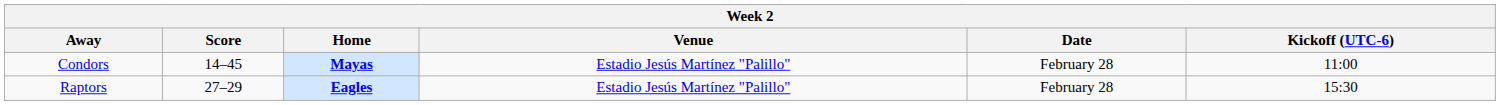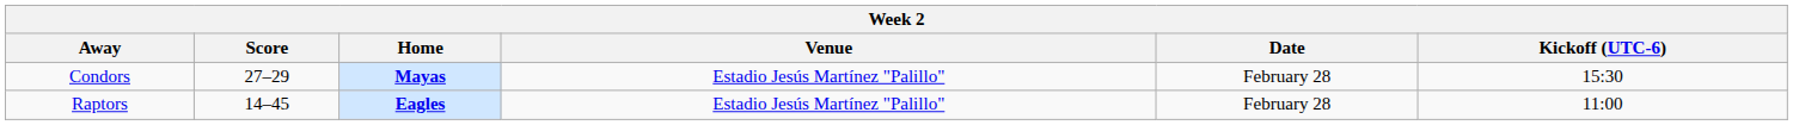 <table class="wikitable mw-collapsible mw-collapsed" style="width:80%;">
 <tr>
 <th colspan="8">Week 2</th>
 </tr>
 <tr>
 <th>Away</th>
 <th>Score</th>
 <th>Home</th>
 <th>Venue</th>
 <th>Date</th>
 <th>Kickoff (<a href='#'>UTC-6</a>)</th>
 </tr>
 <tr align="center">
 <td><a href='#'>Condors</a></td>
+<td>27–29</td>
+<td bgcolor="#D0E7FF"><strong><a href='#'>Mayas</a></strong></td>
+<td><a href='#'>Estadio Jesús Martínez "Palillo"</a></td>
+<td>February 28</td>
+<td>15:30</td>
+</tr>
+<tr align="center">
+<td><a href='#'>Raptors</a></td>
 <td>14–45</td>
-<td bgcolor="#D0E7FF"><strong><a href='#'>Mayas</a></strong></td>
+<td bgcolor="#D0E7FF"><strong><a href='#'>Eagles</a></strong></td>
 <td><a href='#'>Estadio Jesús Martínez "Palillo"</a></td>
 <td>February 28</td>
 <td>11:00</td>
 </tr>
-<tr align="center">
-<td><a href='#'>Raptors</a></td>
-<td>27–29</td>
-<td bgcolor="#D0E7FF"><strong><a href='#'>Eagles</a></strong></td>
-<td><a href='#'>Estadio Jesús Martínez "Palillo"</a></td>
-<td>February 28</td>
-<td>15:30</td>
-</tr>
 </table>
